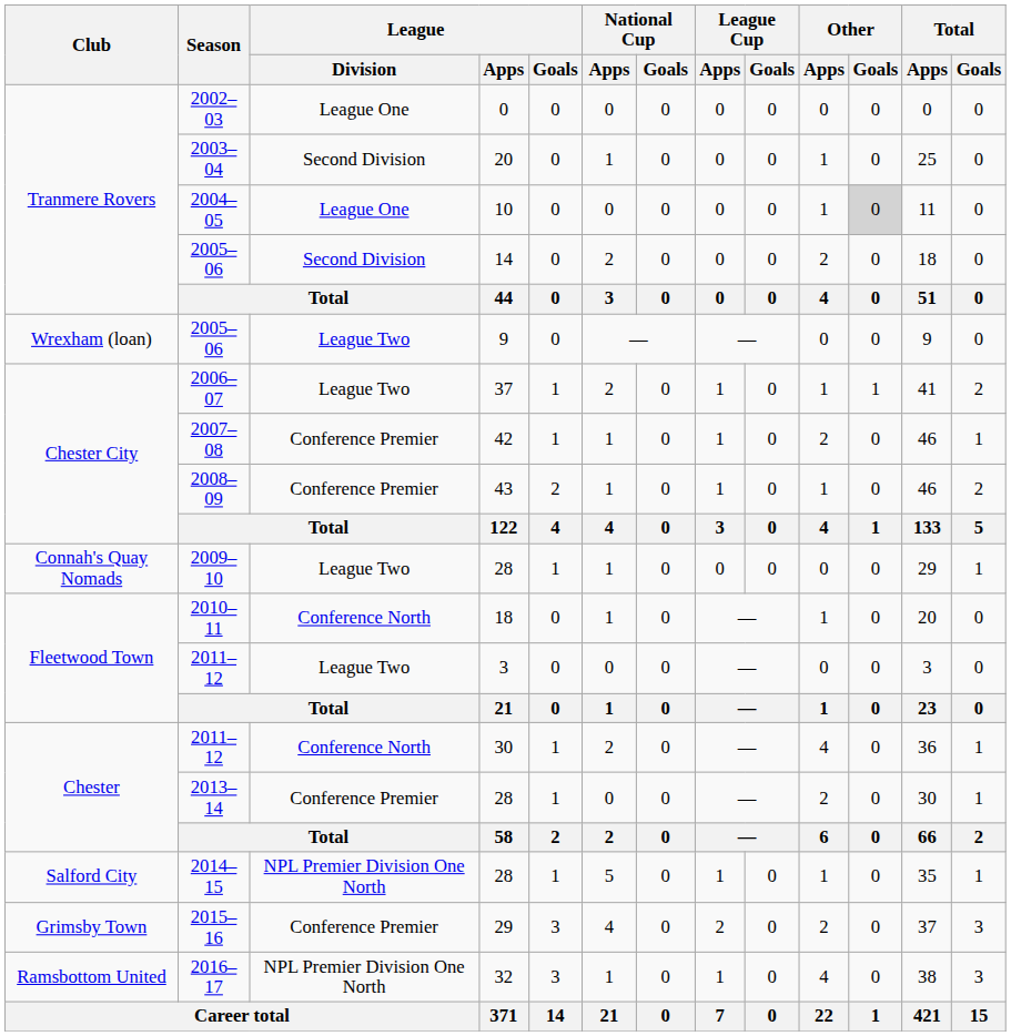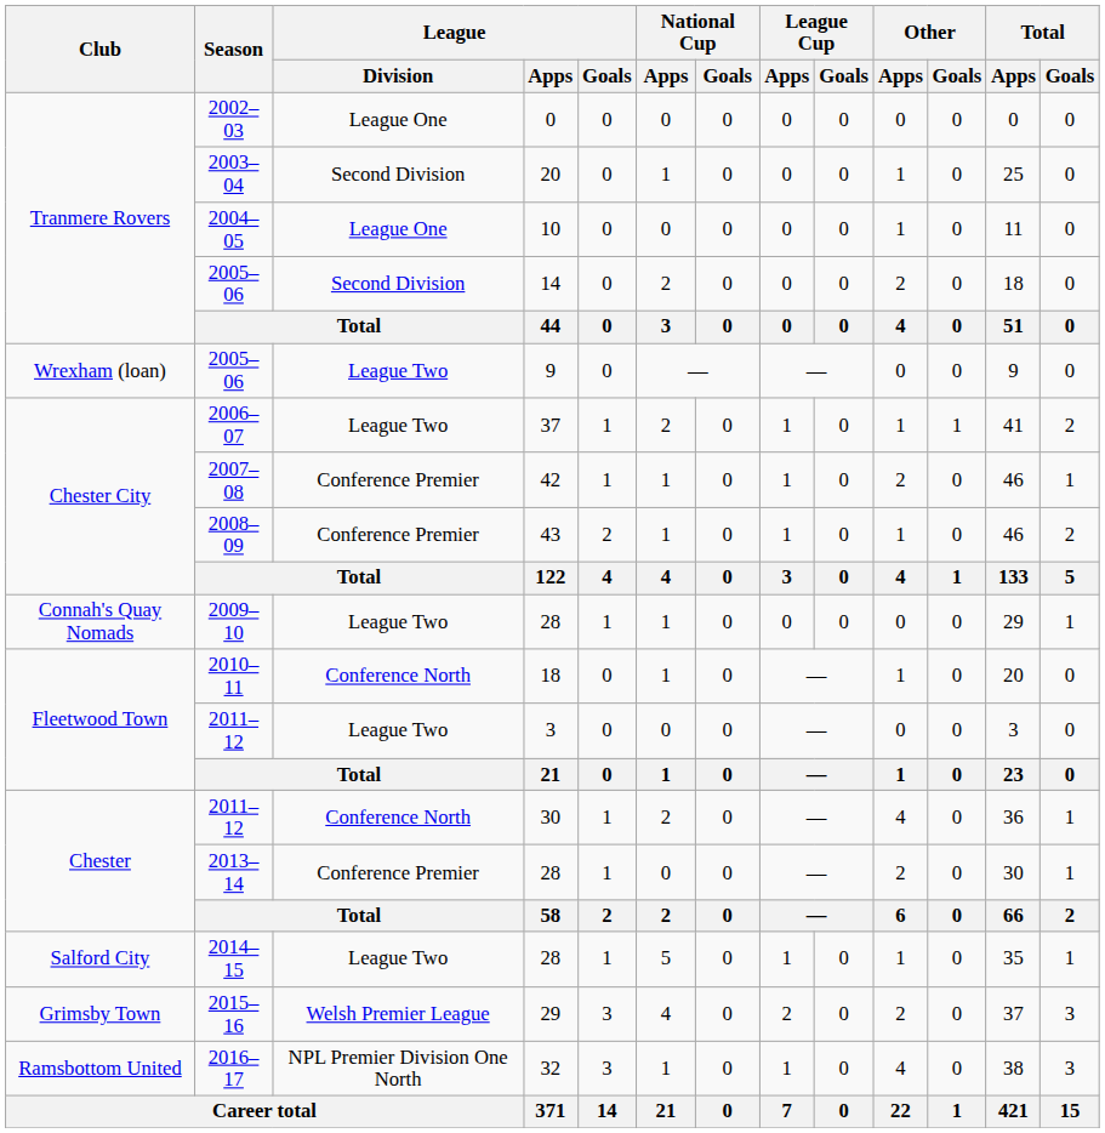 <table class=wikitable style="text-align: center">
 <tr>
 <th rowspan=2>Club</th>
 <th rowspan=2>Season</th>
 <th colspan=3>League</th>
 <th colspan=2>National Cup</th>
 <th colspan=2>League Cup</th>
 <th colspan=2>Other</th>
 <th colspan=2>Total</th>
 </tr>
 <tr>
 <th>Division</th>
 <th>Apps</th>
 <th>Goals</th>
 <th>Apps</th>
 <th>Goals</th>
 <th>Apps</th>
 <th>Goals</th>
 <th>Apps</th>
 <th>Goals</th>
 <th>Apps</th>
 <th>Goals</th>
 </tr>
 <tr>
 <td rowspan=5><a href='#'>Tranmere Rovers</a></td>
 <td><a href='#'>2002–03</a></td>
 <td>League One</td>
 <td>0</td>
 <td>0</td>
 <td>0</td>
 <td>0</td>
 <td>0</td>
 <td>0</td>
 <td>0</td>
 <td>0</td>
 <td>0</td>
 <td>0</td>
 </tr>
 <tr>
 <td><a href='#'>2003–04</a></td>
 <td>Second Division</td>
 <td>20</td>
 <td>0</td>
 <td>1</td>
 <td>0</td>
 <td>0</td>
 <td>0</td>
 <td>1</td>
 <td>0</td>
 <td>25</td>
 <td>0</td>
 </tr>
 <tr>
 <td><a href='#'>2004–05</a></td>
 <td><a href='#'>League One</a></td>
 <td>10</td>
 <td>0</td>
 <td>0</td>
 <td>0</td>
 <td>0</td>
 <td>0</td>
 <td>1</td>
-<td style="background: lightgrey;">0</td>
+<td>0</td>
 <td>11</td>
 <td>0</td>
 </tr>
 <tr>
 <td><a href='#'>2005–06</a></td>
 <td><a href='#'>Second Division</a></td>
 <td>14</td>
 <td>0</td>
 <td>2</td>
 <td>0</td>
 <td>0</td>
 <td>0</td>
 <td>2</td>
 <td>0</td>
 <td>18</td>
 <td>0</td>
 </tr>
 <tr>
 <th colspan=2>Total</th>
 <th>44</th>
 <th>0</th>
 <th>3</th>
 <th>0</th>
 <th>0</th>
 <th>0</th>
 <th>4</th>
 <th>0</th>
 <th>51</th>
 <th>0</th>
 </tr>
 <tr>
 <td><a href='#'>Wrexham</a> (loan)</td>
 <td><a href='#'>2005–06</a></td>
 <td><a href='#'>League Two</a></td>
 <td>9</td>
 <td>0</td>
 <td colspan="2">—</td>
 <td colspan="2">—</td>
 <td>0</td>
 <td>0</td>
 <td>9</td>
 <td>0</td>
 </tr>
 <tr>
 <td rowspan=4><a href='#'>Chester City</a></td>
 <td><a href='#'>2006–07</a></td>
 <td>League Two</td>
 <td>37</td>
 <td>1</td>
 <td>2</td>
 <td>0</td>
 <td>1</td>
 <td>0</td>
 <td>1</td>
 <td>1</td>
 <td>41</td>
 <td>2</td>
 </tr>
 <tr>
 <td><a href='#'>2007–08</a></td>
 <td>Conference Premier</td>
 <td>42</td>
 <td>1</td>
 <td>1</td>
 <td>0</td>
 <td>1</td>
 <td>0</td>
 <td>2</td>
 <td>0</td>
 <td>46</td>
 <td>1</td>
 </tr>
 <tr>
 <td><a href='#'>2008–09</a></td>
 <td>Conference Premier</td>
 <td>43</td>
 <td>2</td>
 <td>1</td>
 <td>0</td>
 <td>1</td>
 <td>0</td>
 <td>1</td>
 <td>0</td>
 <td>46</td>
 <td>2</td>
 </tr>
 <tr>
 <th colspan=2>Total</th>
 <th>122</th>
 <th>4</th>
 <th>4</th>
 <th>0</th>
 <th>3</th>
 <th>0</th>
 <th>4</th>
 <th>1</th>
 <th>133</th>
 <th>5</th>
 </tr>
 <tr>
 <td><a href='#'>Connah's Quay Nomads</a></td>
 <td><a href='#'>2009–10</a></td>
 <td>League Two</td>
 <td>28</td>
 <td>1</td>
 <td>1</td>
 <td>0</td>
 <td>0</td>
 <td>0</td>
 <td>0</td>
 <td>0</td>
 <td>29</td>
 <td>1</td>
 </tr>
 <tr>
 <td rowspan=3><a href='#'>Fleetwood Town</a></td>
 <td><a href='#'>2010–11</a></td>
 <td><a href='#'>Conference North</a></td>
 <td>18</td>
 <td>0</td>
 <td>1</td>
 <td>0</td>
 <td colspan="2">—</td>
 <td>1</td>
 <td>0</td>
 <td>20</td>
 <td>0</td>
 </tr>
 <tr>
 <td><a href='#'>2011–12</a></td>
 <td>League Two</td>
 <td>3</td>
 <td>0</td>
 <td>0</td>
 <td>0</td>
 <td colspan="2">—</td>
 <td>0</td>
 <td>0</td>
 <td>3</td>
 <td>0</td>
 </tr>
 <tr>
 <th colspan=2>Total</th>
 <th>21</th>
 <th>0</th>
 <th>1</th>
 <th>0</th>
 <th colspan="2">—</th>
 <th>1</th>
 <th>0</th>
 <th>23</th>
 <th>0</th>
 </tr>
 <tr>
 <td rowspan=3><a href='#'>Chester</a></td>
 <td><a href='#'>2011–12</a></td>
 <td><a href='#'>Conference North</a></td>
 <td>30</td>
 <td>1</td>
 <td>2</td>
 <td>0</td>
 <td colspan="2">—</td>
 <td>4</td>
 <td>0</td>
 <td>36</td>
 <td>1</td>
 </tr>
 <tr>
 <td><a href='#'>2013–14</a></td>
 <td>Conference Premier</td>
 <td>28</td>
 <td>1</td>
 <td>0</td>
 <td>0</td>
 <td colspan="2">—</td>
 <td>2</td>
 <td>0</td>
 <td>30</td>
 <td>1</td>
 </tr>
 <tr>
 <th colspan=2>Total</th>
 <th>58</th>
 <th>2</th>
 <th>2</th>
 <th>0</th>
 <th colspan="2">—</th>
 <th>6</th>
 <th>0</th>
 <th>66</th>
 <th>2</th>
 </tr>
 <tr>
 <td><a href='#'>Salford City</a></td>
 <td><a href='#'>2014–15</a></td>
-<td><a href='#'>NPL Premier Division One North</a></td>
+<td>League Two</td>
 <td>28</td>
 <td>1</td>
 <td>5</td>
 <td>0</td>
 <td>1</td>
 <td>0</td>
 <td>1</td>
 <td>0</td>
 <td>35</td>
 <td>1</td>
 </tr>
 <tr>
 <td><a href='#'>Grimsby Town</a></td>
 <td><a href='#'>2015–16</a></td>
-<td>Conference Premier</td>
+<td><a href='#'>Welsh Premier League</a></td>
 <td>29</td>
 <td>3</td>
 <td>4</td>
 <td>0</td>
 <td>2</td>
 <td>0</td>
 <td>2</td>
 <td>0</td>
 <td>37</td>
 <td>3</td>
 </tr>
 <tr>
 <td><a href='#'>Ramsbottom United</a></td>
 <td><a href='#'>2016–17</a></td>
 <td>NPL Premier Division One North</td>
 <td>32</td>
 <td>3</td>
 <td>1</td>
 <td>0</td>
 <td>1</td>
 <td>0</td>
 <td>4</td>
 <td>0</td>
 <td>38</td>
 <td>3</td>
 </tr>
 <tr>
 <th colspan=3>Career total</th>
 <th>371</th>
 <th>14</th>
 <th>21</th>
 <th>0</th>
 <th>7</th>
 <th>0</th>
 <th>22</th>
 <th>1</th>
 <th>421</th>
 <th>15</th>
 </tr>
 <tr>
 </tr>
 </table>
